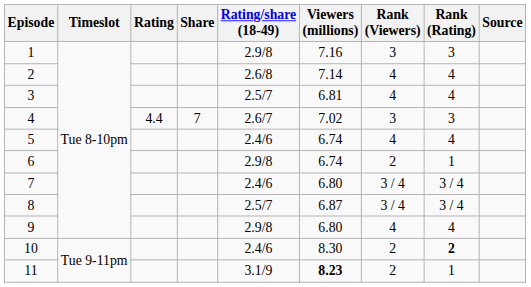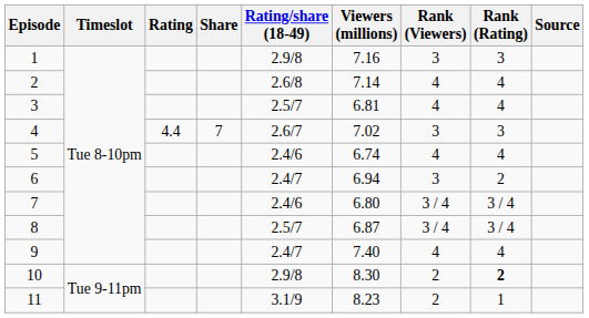 <table class="wikitable sortable" style="text-align:center">
 <tr>
 <th>Episode</th>
 <th>Timeslot</th>
 <th>Rating</th>
 <th>Share</th>
 <th><a href='#'>Rating/share</a><br>(18-49)</th>
 <th>Viewers<br>(millions)</th>
 <th>Rank<br>(Viewers)</th>
 <th>Rank<br>(Rating)</th>
 <th>Source</th>
 </tr>
 <tr>
 <td>1</td>
 <td rowspan=9>Tue 8-10pm</td>
 <td></td>
 <td></td>
 <td>2.9/8</td>
 <td>7.16</td>
 <td>3</td>
 <td>3</td>
 <td></td>
 </tr>
 <tr>
 <td>2</td>
 <td></td>
 <td></td>
 <td>2.6/8</td>
 <td>7.14</td>
 <td>4</td>
 <td>4</td>
 <td></td>
 </tr>
 <tr>
 <td>3</td>
 <td></td>
 <td></td>
 <td>2.5/7</td>
 <td>6.81</td>
 <td>4</td>
 <td>4</td>
 <td></td>
 </tr>
 <tr>
 <td>4</td>
 <td>4.4</td>
 <td>7</td>
 <td>2.6/7</td>
 <td>7.02</td>
 <td>3</td>
 <td>3</td>
 <td></td>
 </tr>
 <tr>
 <td>5</td>
 <td></td>
 <td></td>
 <td>2.4/6</td>
 <td>6.74</td>
 <td>4</td>
 <td>4</td>
 <td></td>
 </tr>
 <tr>
 <td>6</td>
 <td></td>
 <td></td>
-<td>2.9/8</td>
-<td>6.74</td>
+<td>2.4/7</td>
+<td>6.94</td>
+<td>3</td>
 <td>2</td>
-<td>1</td>
 <td></td>
 </tr>
 <tr>
 <td>7</td>
 <td></td>
 <td></td>
 <td>2.4/6</td>
 <td>6.80</td>
 <td>3 / 4</td>
 <td>3 / 4</td>
 <td></td>
 </tr>
 <tr>
 <td>8</td>
 <td></td>
 <td></td>
 <td>2.5/7</td>
 <td>6.87</td>
 <td>3 / 4</td>
 <td>3 / 4</td>
 <td></td>
 </tr>
 <tr>
 <td>9</td>
 <td></td>
 <td></td>
-<td>2.9/8</td>
-<td>6.80</td>
+<td>2.4/7</td>
+<td>7.40</td>
 <td>4</td>
 <td>4</td>
 <td></td>
 </tr>
 <tr>
 <td>10</td>
 <td rowspan=2>Tue 9-11pm</td>
 <td></td>
 <td></td>
-<td>2.4/6</td>
+<td>2.9/8</td>
 <td>8.30</td>
 <td>2</td>
 <td><strong>2</strong></td>
 <td></td>
 </tr>
 <tr>
 <td>11</td>
 <td></td>
 <td></td>
 <td>3.1/9</td>
-<td><strong>8.23</strong></td>
+<td>8.23</td>
 <td>2</td>
 <td>1</td>
 <td></td>
 </tr>
 </table>
